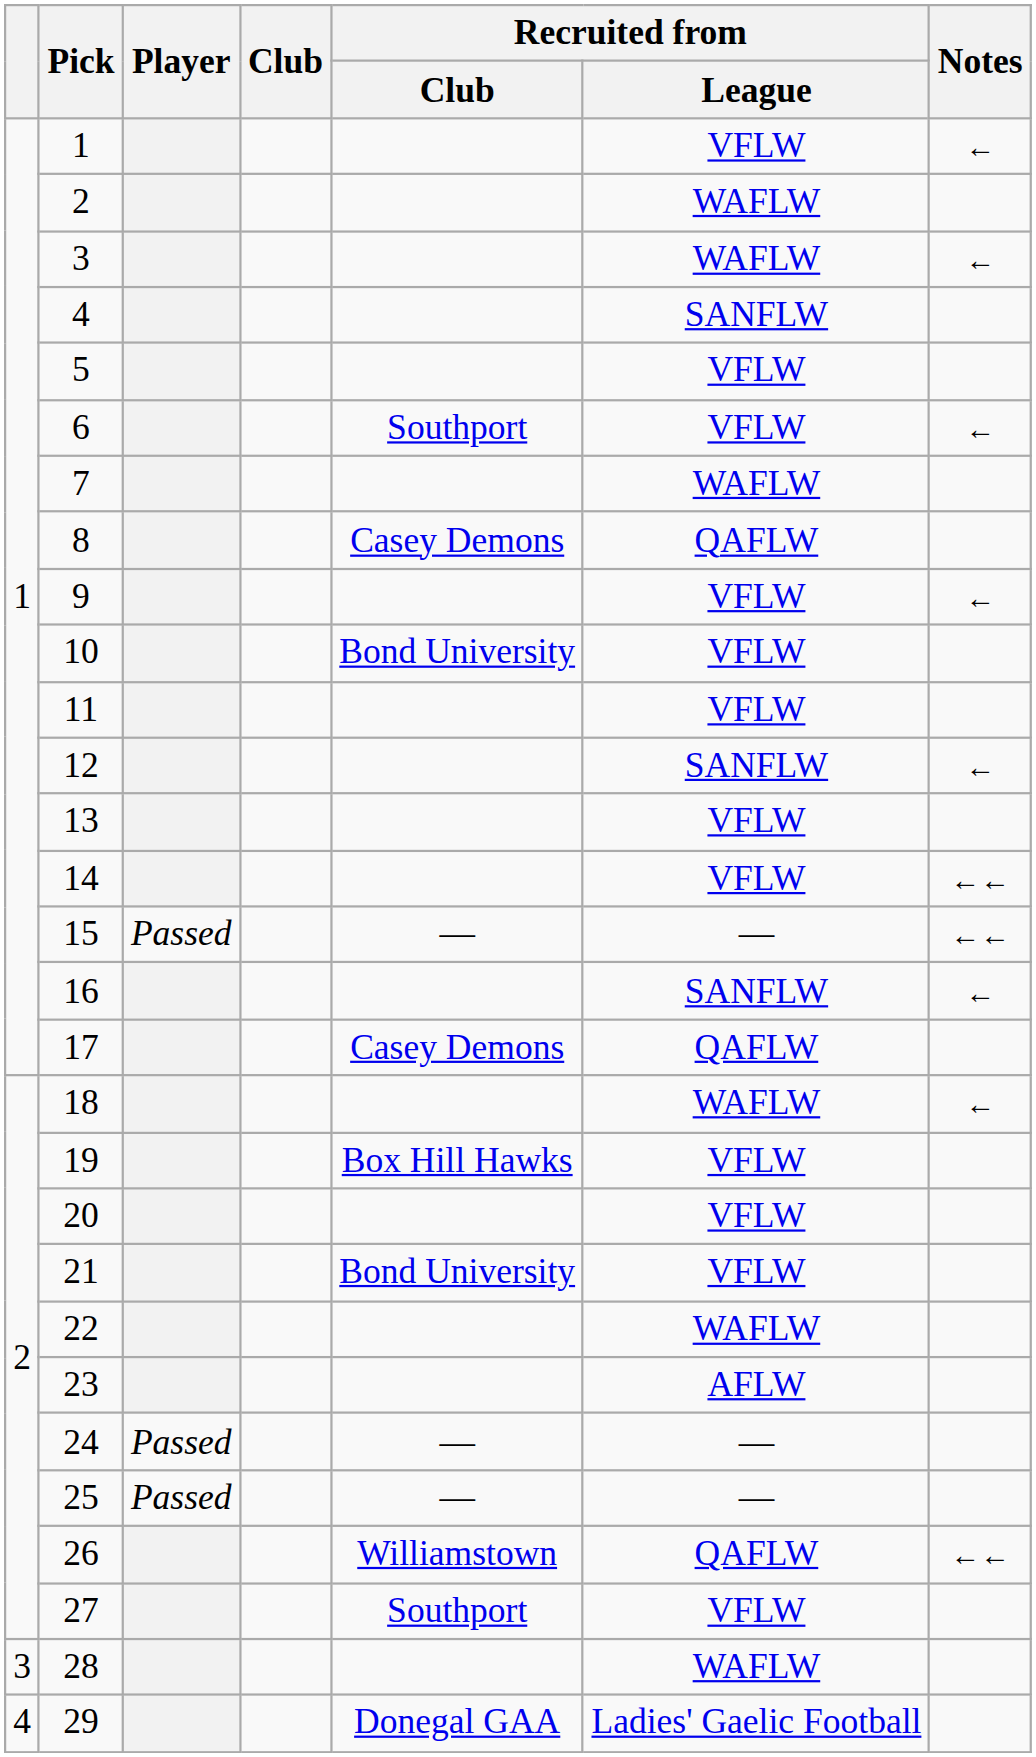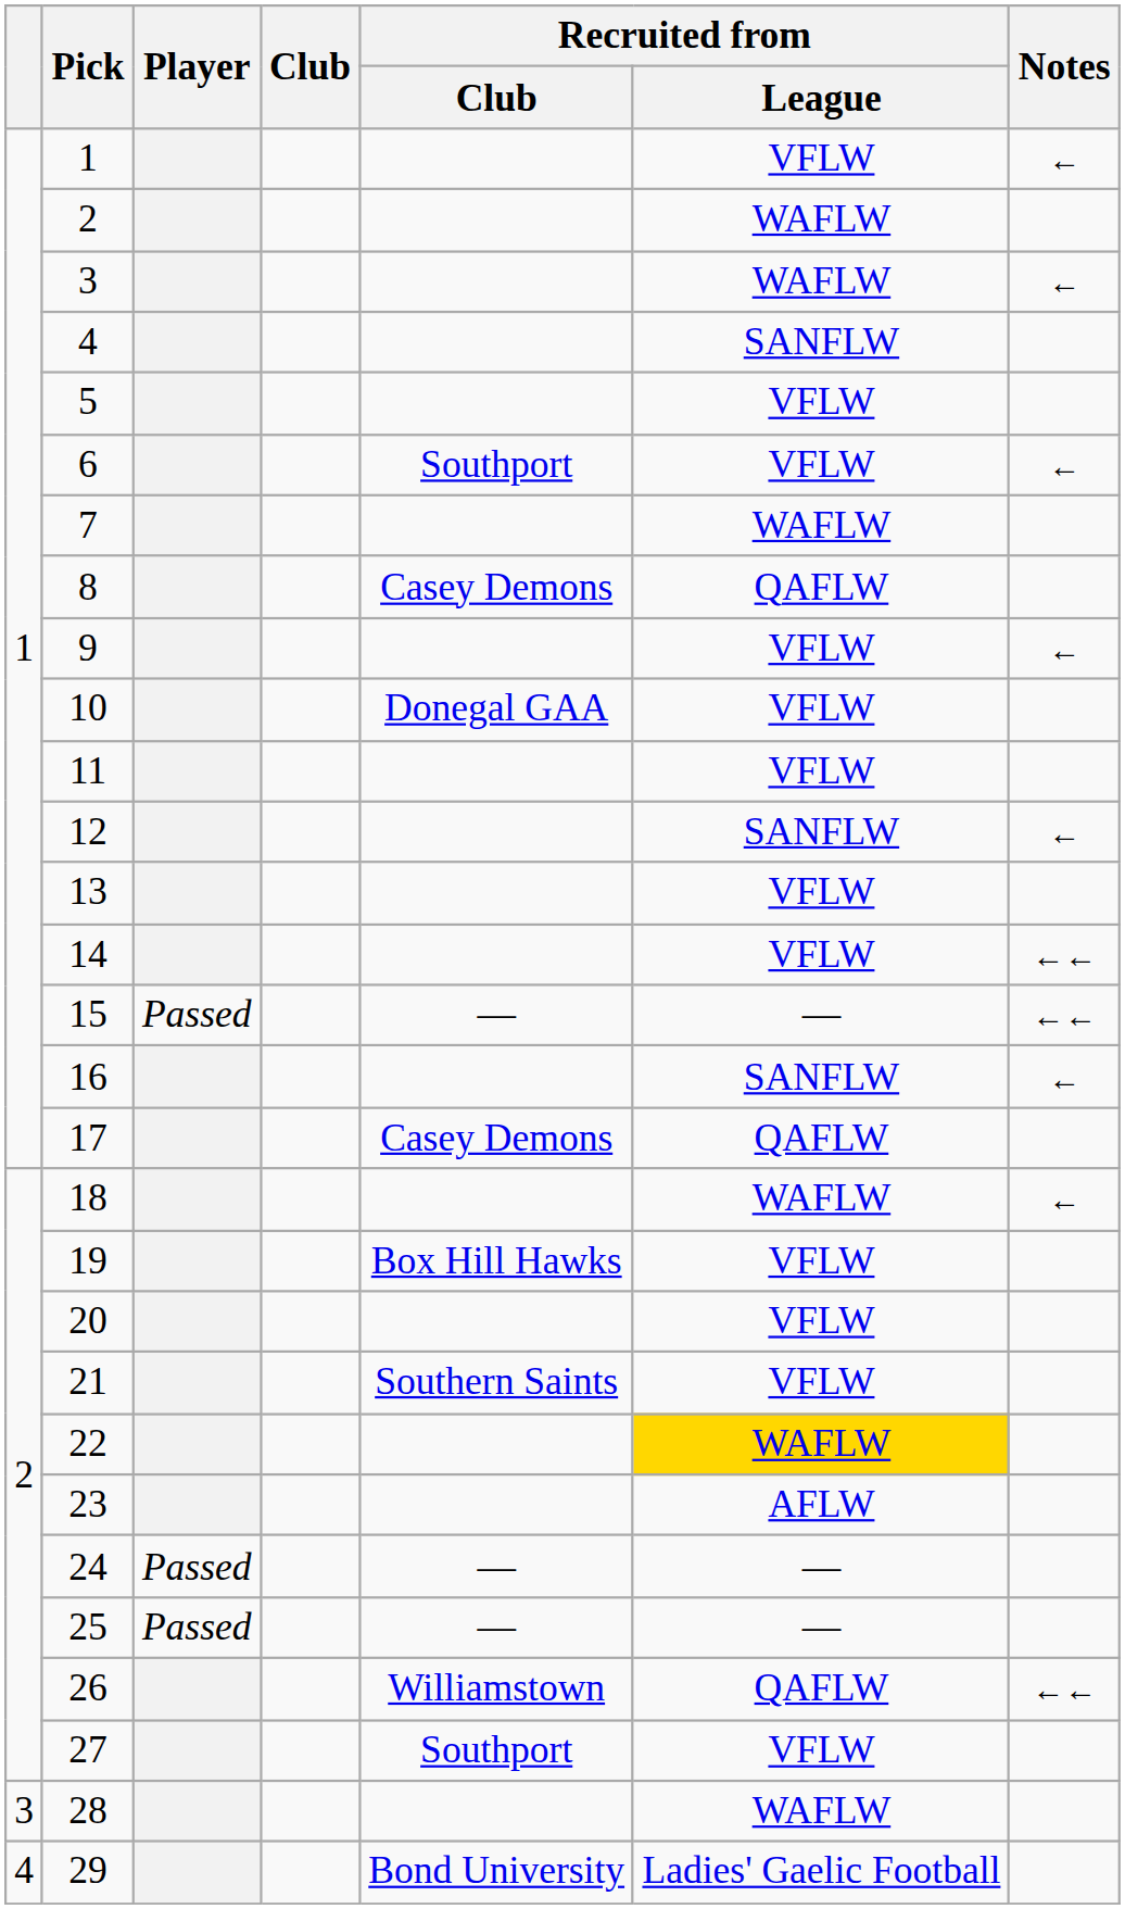 <table class="wikitable sortable plainrowheaders" style="text-align:center;">
 <tr>
 <th scope="col" rowspan=2></th>
 <th scope="col" rowspan=2>Pick</th>
 <th scope="col" rowspan=2>Player</th>
 <th scope="col" rowspan=2>Club</th>
 <th scope="col" colspan=2>Recruited from</th>
 <th scope="col" class="unsortable" rowspan=2>Notes</th>
 </tr>
 <tr>
 <th scope="col">Club</th>
 <th scope="col">League</th>
 </tr>
 <tr>
 <td rowspan=17>1</td>
 <td>1</td>
 <th scope="row"></th>
 <td></td>
 <td></td>
 <td><a href='#'>VFLW</a></td>
 <td><small>←</small></td>
 </tr>
 <tr>
 <td>2</td>
 <th scope="row"></th>
 <td></td>
 <td></td>
 <td><a href='#'>WAFLW</a></td>
 <td></td>
 </tr>
 <tr>
 <td>3</td>
 <th scope="row"></th>
 <td></td>
 <td></td>
 <td><a href='#'>WAFLW</a></td>
 <td><small>←</small></td>
 </tr>
 <tr>
 <td>4</td>
 <th scope="row"></th>
 <td></td>
 <td></td>
 <td><a href='#'>SANFLW</a></td>
 <td></td>
 </tr>
 <tr>
 <td>5</td>
 <th scope="row"></th>
 <td></td>
 <td></td>
 <td><a href='#'>VFLW</a></td>
 <td></td>
 </tr>
 <tr>
 <td>6</td>
 <th scope="row"></th>
 <td></td>
 <td><a href='#'>Southport</a></td>
 <td><a href='#'>VFLW</a></td>
 <td><small>←</small></td>
 </tr>
 <tr>
 <td>7</td>
 <th scope="row"></th>
 <td></td>
 <td></td>
 <td><a href='#'>WAFLW</a></td>
 <td></td>
 </tr>
 <tr>
 <td>8</td>
 <th scope="row"></th>
 <td></td>
 <td><a href='#'>Casey Demons</a></td>
 <td><a href='#'>QAFLW</a></td>
 <td></td>
 </tr>
 <tr>
 <td>9</td>
 <th scope="row"></th>
 <td></td>
 <td></td>
 <td><a href='#'>VFLW</a></td>
 <td><small>←</small></td>
 </tr>
 <tr>
 <td>10</td>
 <th scope="row"></th>
 <td></td>
-<td><a href='#'>Bond University</a></td>
+<td><a href='#'>Donegal GAA</a></td>
 <td><a href='#'>VFLW</a></td>
 <td></td>
 </tr>
 <tr>
 <td>11</td>
 <th scope="row"></th>
 <td></td>
 <td></td>
 <td><a href='#'>VFLW</a></td>
 <td></td>
 </tr>
 <tr>
 <td>12</td>
 <th scope="row"></th>
 <td></td>
 <td></td>
 <td><a href='#'>SANFLW</a></td>
 <td><small>←</small></td>
 </tr>
 <tr>
 <td>13</td>
 <th scope="row"></th>
 <td></td>
 <td></td>
 <td><a href='#'>VFLW</a></td>
 <td></td>
 </tr>
 <tr>
 <td>14</td>
 <th scope="row"></th>
 <td></td>
 <td></td>
 <td><a href='#'>VFLW</a></td>
 <td><small>←←</small></td>
 </tr>
 <tr>
 <td>15</td>
 <td><em>Passed</em></td>
 <td></td>
 <td>—</td>
 <td>—</td>
 <td><small>←←</small></td>
 </tr>
 <tr>
 <td>16</td>
 <th scope="row"></th>
 <td></td>
 <td></td>
 <td><a href='#'>SANFLW</a></td>
 <td><small>←</small></td>
 </tr>
 <tr>
 <td>17</td>
 <th scope="row"></th>
 <td></td>
 <td><a href='#'>Casey Demons</a></td>
 <td><a href='#'>QAFLW</a></td>
 <td></td>
 </tr>
 <tr>
 <td rowspan=10>2</td>
 <td>18</td>
 <th scope="row"></th>
 <td></td>
 <td></td>
 <td><a href='#'>WAFLW</a></td>
 <td><small>←</small></td>
 </tr>
 <tr>
 <td>19</td>
 <th scope="row"></th>
 <td></td>
 <td><a href='#'>Box Hill Hawks</a></td>
 <td><a href='#'>VFLW</a></td>
 <td></td>
 </tr>
 <tr>
 <td>20</td>
 <th scope="row"></th>
 <td></td>
 <td></td>
 <td><a href='#'>VFLW</a></td>
 <td></td>
 </tr>
 <tr>
 <td>21</td>
 <th scope="row"></th>
 <td></td>
-<td><a href='#'>Bond University</a></td>
+<td><a href='#'>Southern Saints</a></td>
 <td><a href='#'>VFLW</a></td>
 <td></td>
 </tr>
 <tr>
 <td>22</td>
 <th scope="row"></th>
 <td></td>
 <td></td>
-<td><a href='#'>WAFLW</a></td>
+<td style="background: gold;"><a href='#'>WAFLW</a></td>
 <td></td>
 </tr>
 <tr>
 <td>23</td>
 <th scope="row"></th>
 <td></td>
 <td></td>
 <td><a href='#'>AFLW</a></td>
 <td></td>
 </tr>
 <tr>
 <td>24</td>
 <td><em>Passed</em></td>
 <td></td>
 <td>—</td>
 <td>—</td>
 <td></td>
 </tr>
 <tr>
 <td>25</td>
 <td><em>Passed</em></td>
 <td></td>
 <td>—</td>
 <td>—</td>
 <td></td>
 </tr>
 <tr>
 <td>26</td>
 <th scope="row"></th>
 <td></td>
 <td><a href='#'>Williamstown</a></td>
 <td><a href='#'>QAFLW</a></td>
 <td><small>←←</small></td>
 </tr>
 <tr>
 <td>27</td>
 <th scope="row"></th>
 <td></td>
 <td><a href='#'>Southport</a></td>
 <td><a href='#'>VFLW</a></td>
 <td></td>
 </tr>
 <tr>
 <td>3</td>
 <td>28</td>
 <th scope="row"></th>
 <td></td>
 <td></td>
 <td><a href='#'>WAFLW</a></td>
 <td></td>
 </tr>
 <tr>
 <td>4</td>
 <td>29</td>
 <th scope="row"></th>
 <td></td>
-<td><a href='#'>Donegal GAA</a></td>
+<td><a href='#'>Bond University</a></td>
 <td><a href='#'>Ladies' Gaelic Football</a></td>
 <td></td>
 </tr>
 </table>
